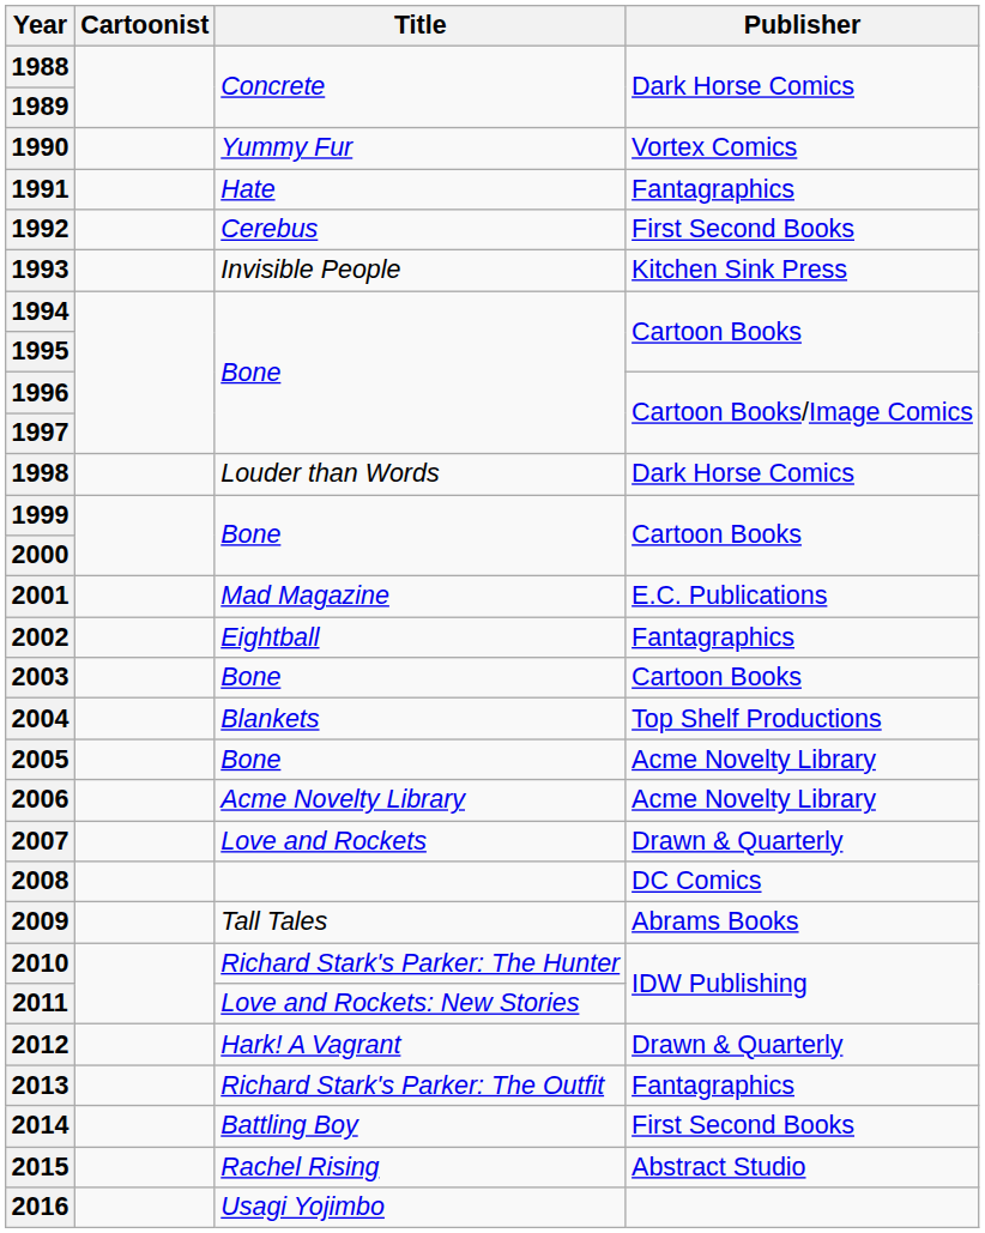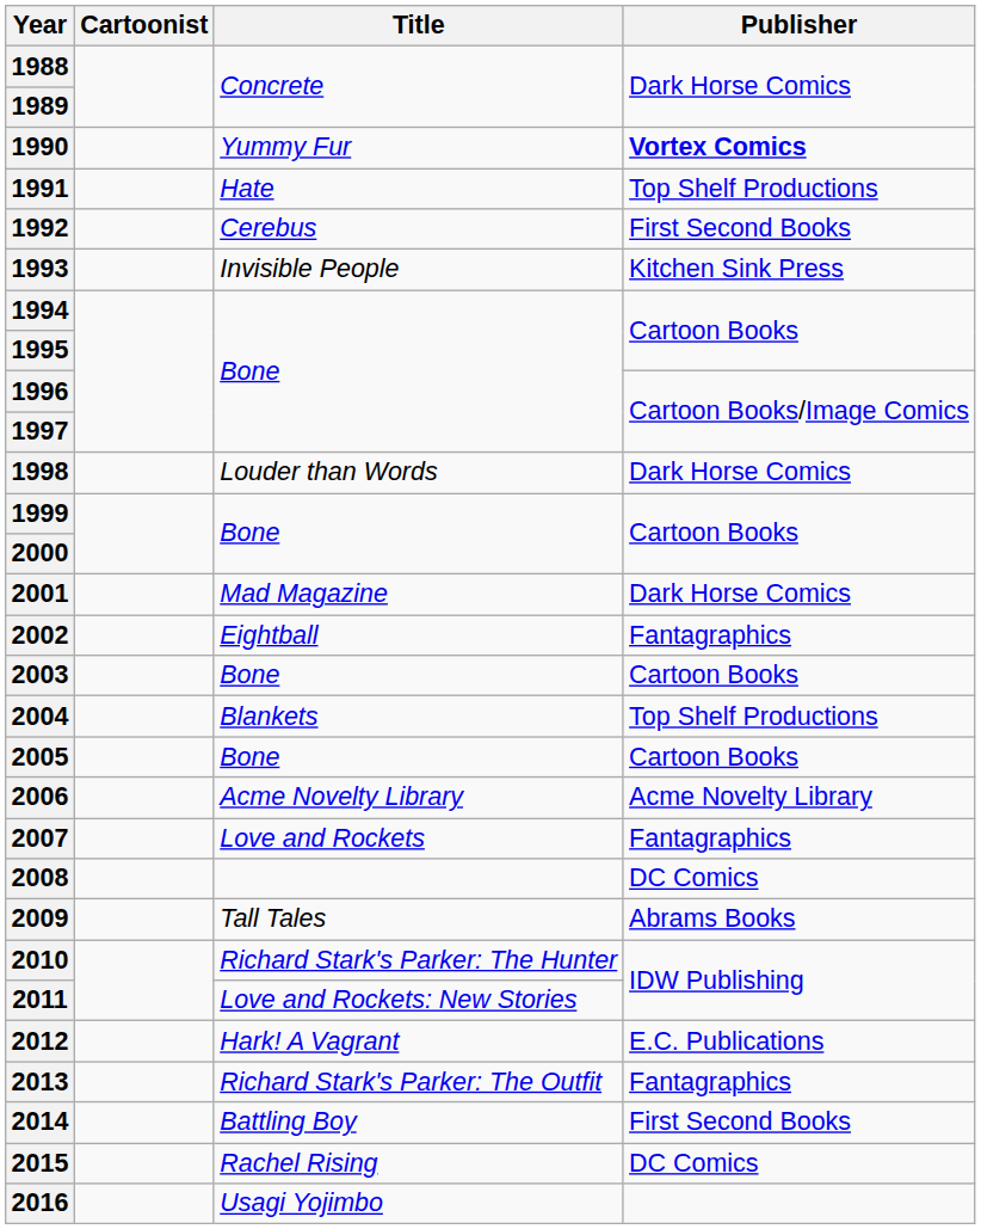 <table class="wikitable sortable mw-collapsible">
 <tr>
 <th>Year</th>
 <th>Cartoonist</th>
 <th>Title</th>
 <th>Publisher</th>
 </tr>
 <tr>
 <th>1988</th>
 <td rowspan="2"></td>
 <td rowspan="2"><em><a href='#'>Concrete</a></em></td>
 <td rowspan="2"><a href='#'>Dark Horse Comics</a></td>
 </tr>
 <tr>
 <th>1989</th>
 </tr>
 <tr>
 <th>1990</th>
 <td></td>
 <td><em><a href='#'>Yummy Fur</a></em></td>
-<td><a href='#'>Vortex Comics</a></td>
+<td><strong><a href='#'>Vortex Comics</a></strong></td>
 </tr>
 <tr>
 <th>1991</th>
 <td></td>
 <td><em><a href='#'>Hate</a></em></td>
-<td><a href='#'>Fantagraphics</a></td>
+<td><a href='#'>Top Shelf Productions</a></td>
 </tr>
 <tr>
 <th>1992</th>
 <td></td>
 <td><em><a href='#'>Cerebus</a></em></td>
 <td><a href='#'>First Second Books</a></td>
 </tr>
 <tr>
 <th>1993</th>
 <td></td>
 <td><em>Invisible People</em></td>
 <td><a href='#'>Kitchen Sink Press</a></td>
 </tr>
 <tr>
 <th>1994</th>
 <td rowspan="4"></td>
 <td rowspan="4"><em><a href='#'>Bone</a></em></td>
 <td rowspan="2"><a href='#'>Cartoon Books</a></td>
 </tr>
 <tr>
 <th>1995</th>
 </tr>
 <tr>
 <th>1996</th>
 <td rowspan="2"><a href='#'>Cartoon Books</a>/<a href='#'>Image Comics</a></td>
 </tr>
 <tr>
 <th>1997</th>
 </tr>
 <tr>
 <th>1998</th>
 <td></td>
 <td><em>Louder than Words</em></td>
 <td><a href='#'>Dark Horse Comics</a></td>
 </tr>
 <tr>
 <th>1999</th>
 <td rowspan="2"></td>
 <td rowspan="2"><em><a href='#'>Bone</a></em></td>
 <td rowspan="2"><a href='#'>Cartoon Books</a></td>
 </tr>
 <tr>
 <th>2000</th>
 </tr>
 <tr>
 <th>2001</th>
 <td></td>
 <td><em><a href='#'>Mad Magazine</a></em></td>
-<td><a href='#'>E.C. Publications</a></td>
+<td><a href='#'>Dark Horse Comics</a></td>
 </tr>
 <tr>
 <th>2002</th>
 <td></td>
 <td><em><a href='#'>Eightball</a></em></td>
 <td><a href='#'>Fantagraphics</a></td>
 </tr>
 <tr>
 <th>2003</th>
 <td></td>
 <td><em><a href='#'>Bone</a></em></td>
 <td><a href='#'>Cartoon Books</a></td>
 </tr>
 <tr>
 <th>2004</th>
 <td></td>
 <td><em><a href='#'>Blankets</a></em></td>
 <td><a href='#'>Top Shelf Productions</a></td>
 </tr>
 <tr>
 <th>2005</th>
 <td></td>
 <td><em><a href='#'>Bone</a></em></td>
-<td><a href='#'>Acme Novelty Library</a></td>
+<td><a href='#'>Cartoon Books</a></td>
 </tr>
 <tr>
 <th>2006</th>
 <td></td>
 <td><em><a href='#'>Acme Novelty Library</a></em></td>
 <td><a href='#'>Acme Novelty Library</a></td>
 </tr>
 <tr>
 <th>2007</th>
 <td></td>
 <td><em><a href='#'>Love and Rockets</a></em></td>
-<td><a href='#'>Drawn & Quarterly</a></td>
+<td><a href='#'>Fantagraphics</a></td>
 </tr>
 <tr>
 <th>2008</th>
 <td></td>
 <td><em></em></td>
 <td><a href='#'>DC Comics</a></td>
 </tr>
 <tr>
 <th>2009</th>
 <td></td>
 <td><em>Tall Tales</em></td>
 <td><a href='#'>Abrams Books</a></td>
 </tr>
 <tr>
 <th>2010</th>
 <td rowspan="2"></td>
 <td><em><a href='#'>Richard Stark's Parker: The Hunter</a></em></td>
 <td rowspan="2"><a href='#'>IDW Publishing</a></td>
 </tr>
 <tr>
 <th>2011</th>
 <td><em><a href='#'>Love and Rockets: New Stories</a></em></td>
 </tr>
 <tr>
 <th>2012</th>
 <td></td>
 <td><em><a href='#'>Hark! A Vagrant</a></em></td>
-<td><a href='#'>Drawn & Quarterly</a></td>
+<td><a href='#'>E.C. Publications</a></td>
 </tr>
 <tr>
 <th>2013</th>
 <td></td>
 <td><em><a href='#'>Richard Stark's Parker: The Outfit</a></em></td>
 <td><a href='#'>Fantagraphics</a></td>
 </tr>
 <tr>
 <th>2014</th>
 <td></td>
 <td><em><a href='#'>Battling Boy</a></em></td>
 <td><a href='#'>First Second Books</a></td>
 </tr>
 <tr>
 <th>2015</th>
 <td></td>
 <td><em><a href='#'>Rachel Rising</a></em></td>
-<td><a href='#'>Abstract Studio</a></td>
+<td><a href='#'>DC Comics</a></td>
 </tr>
 <tr>
 <th>2016</th>
 <td></td>
 <td><em><a href='#'>Usagi Yojimbo</a></em></td>
 <td></td>
 </tr>
 </table>
